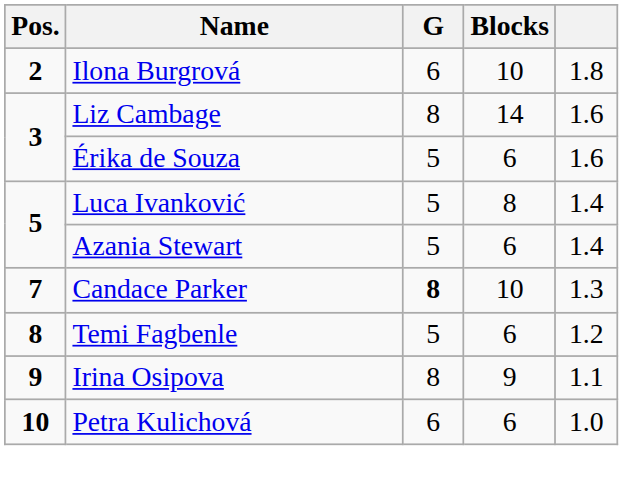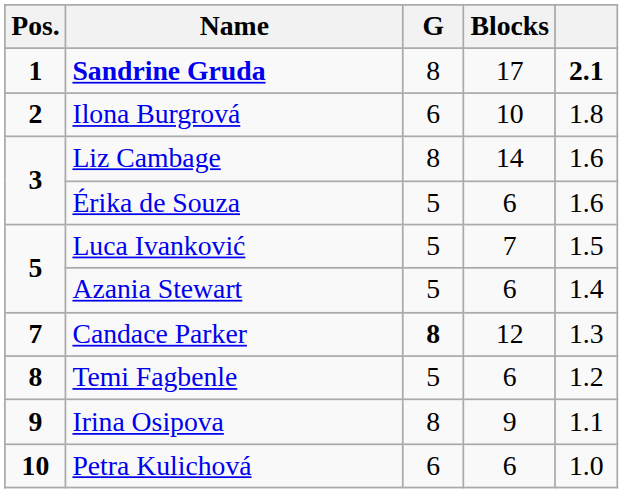 <table class="wikitable">
 <tr>
 <th style="width:10%;">Pos.</th>
 <th>Name</th>
 <th style="width:10%;">G</th>
 <th style="width:15%;">Blocks</th>
 <th style="width:10%;"></th>
+</tr>
+<tr align=center>
+<td><strong>1</strong></td>
+<td align=left> <strong><a href='#'>Sandrine Gruda</a></strong></td>
+<td>8</td>
+<td>17</td>
+<td><strong>2.1</strong></td>
 </tr>
 <tr align=center>
 <td><strong>2</strong></td>
 <td align=left> <a href='#'>Ilona Burgrová</a></td>
 <td>6</td>
 <td>10</td>
 <td>1.8</td>
 </tr>
 <tr align=center>
 <td rowspan=2><strong>3</strong></td>
 <td align=left> <a href='#'>Liz Cambage</a></td>
 <td>8</td>
 <td>14</td>
 <td>1.6</td>
 </tr>
 <tr align=center>
 <td align=left> <a href='#'>Érika de Souza</a></td>
 <td>5</td>
 <td>6</td>
 <td>1.6</td>
 </tr>
 <tr align=center>
 <td rowspan=2><strong>5</strong></td>
 <td align=left> <a href='#'>Luca Ivanković</a></td>
 <td>5</td>
-<td>8</td>
-<td>1.4</td>
+<td>7</td>
+<td>1.5</td>
 </tr>
 <tr align=center>
 <td align=left> <a href='#'>Azania Stewart</a></td>
 <td>5</td>
 <td>6</td>
 <td>1.4</td>
 </tr>
 <tr align=center>
 <td><strong>7</strong></td>
 <td align=left> <a href='#'>Candace Parker</a></td>
 <td><strong>8</strong></td>
-<td>10</td>
+<td>12</td>
 <td>1.3</td>
 </tr>
 <tr align=center>
 <td><strong>8</strong></td>
 <td align=left> <a href='#'>Temi Fagbenle</a></td>
 <td>5</td>
 <td>6</td>
 <td>1.2</td>
 </tr>
 <tr align=center>
 <td><strong>9</strong></td>
 <td align=left> <a href='#'>Irina Osipova</a></td>
 <td>8</td>
 <td>9</td>
 <td>1.1</td>
 </tr>
 <tr align=center>
 <td><strong>10</strong></td>
 <td align=left> <a href='#'>Petra Kulichová</a></td>
 <td>6</td>
 <td>6</td>
 <td>1.0</td>
 </tr>
 </table>
